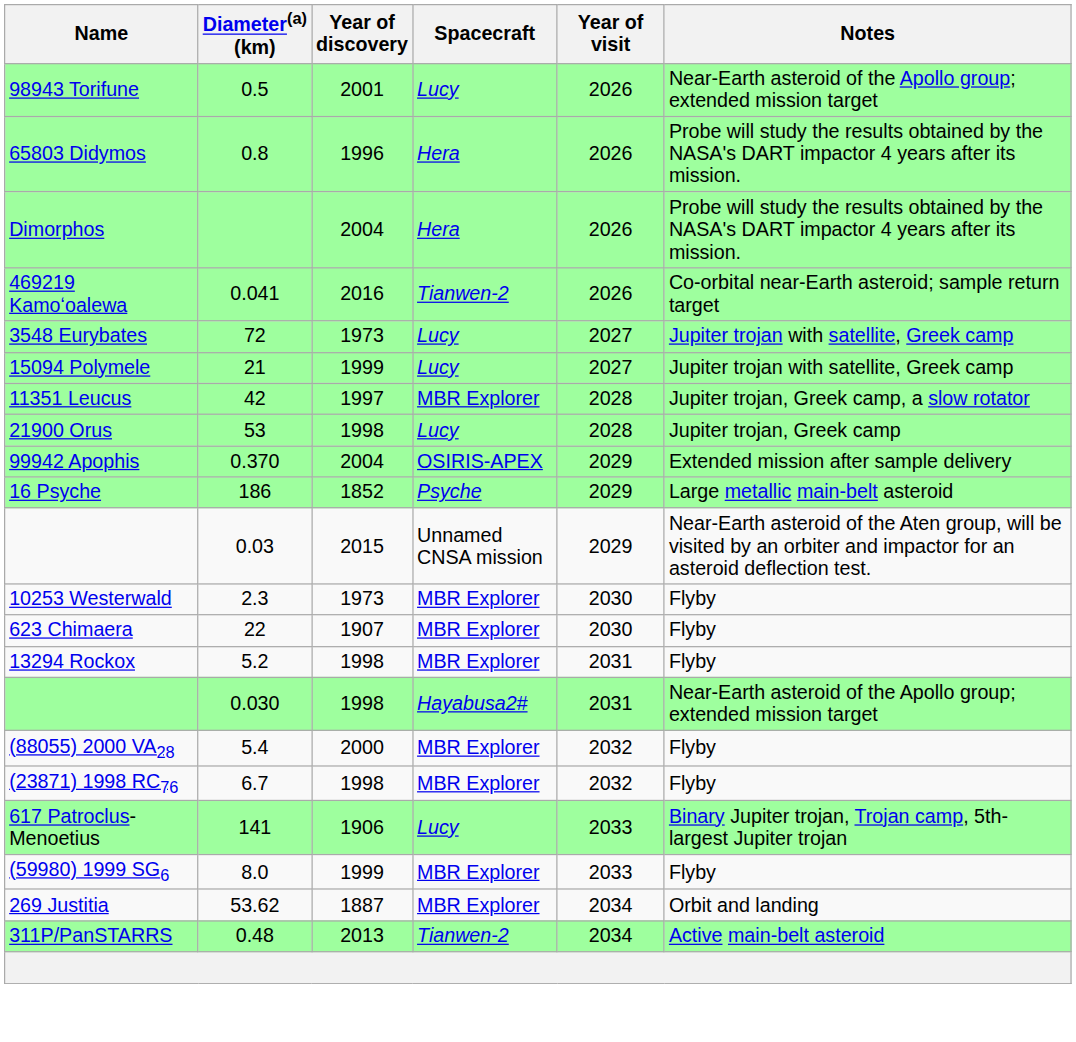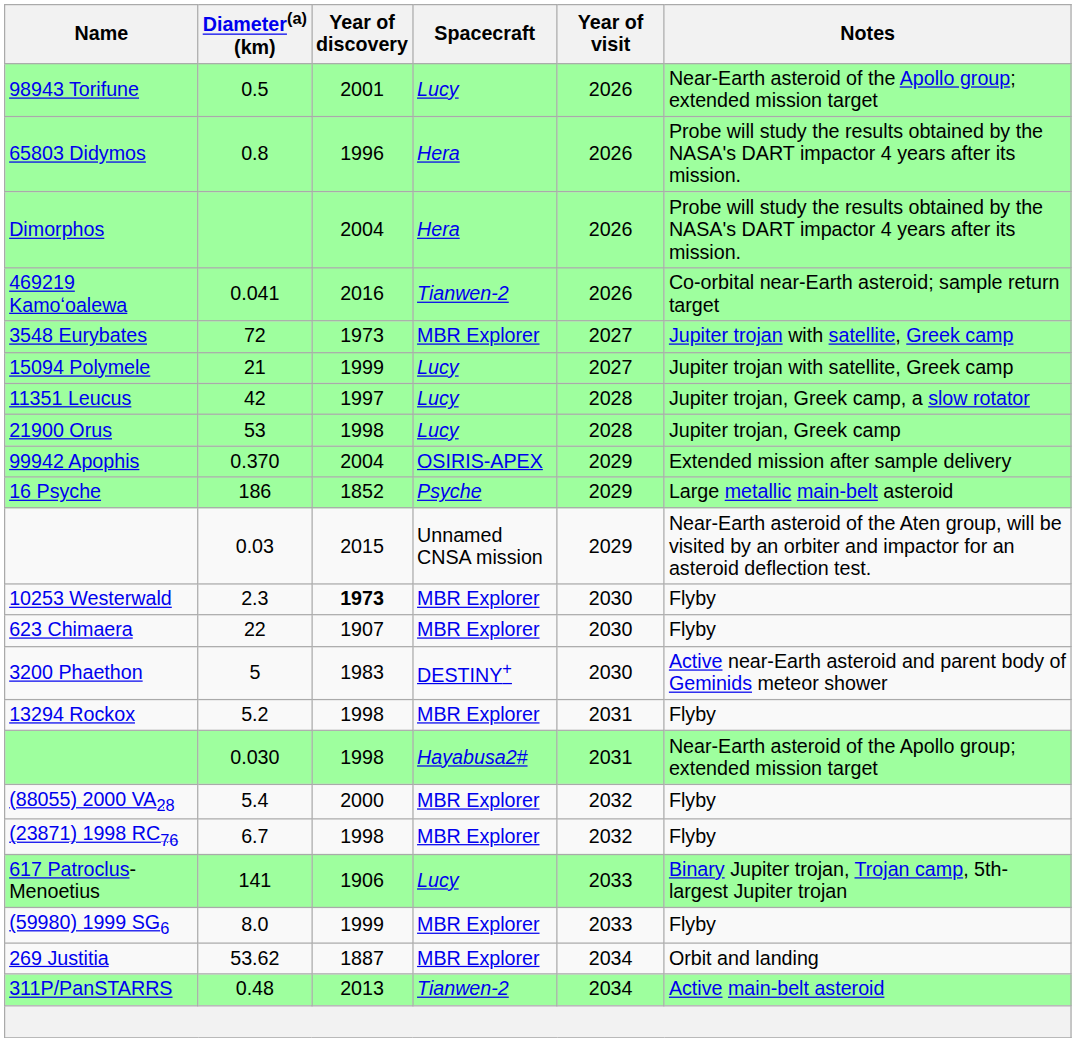 <table class="wikitable sortable">
 <tr>
 <th width=150>Name</th>
 <th><a href='#'>Diameter</a><sup>(a)</sup><br>(km)</th>
 <th>Year of<br>discovery</th>
 <th width=110>Spacecraft</th>
 <th width=80>Year of<br>visit</th>
 <th class=unsortable>Notes</th>
 </tr>
 <tr style="background:#9EFF9E">
 <td><a href='#'>98943 Torifune</a></td>
 <td align=center>0.5</td>
 <td align=center>2001</td>
 <td><em><a href='#'>Lucy</a></em></td>
 <td align=center>2026</td>
 <td>Near-Earth asteroid of the <a href='#'>Apollo group</a>; extended mission target</td>
 </tr>
 <tr style="background:#9EFF9E">
 <td><a href='#'>65803 Didymos</a></td>
 <td align=center>0.8</td>
 <td align=center>1996</td>
 <td><em><a href='#'>Hera</a></em></td>
 <td align=center>2026</td>
 <td>Probe will study the results obtained by the NASA's DART impactor 4 years after its mission.</td>
 </tr>
 <tr style="background:#9EFF9E">
 <td><a href='#'>Dimorphos</a><br></td>
 <td align=center></td>
 <td align=center>2004</td>
 <td><em><a href='#'>Hera</a></em></td>
 <td align=center>2026</td>
 <td>Probe will study the results obtained by the NASA's DART impactor 4 years after its mission.</td>
 </tr>
 <tr style="background:#9EFF9E">
 <td><a href='#'>469219 Kamoʻoalewa</a></td>
 <td align=center>0.041</td>
 <td align=center>2016</td>
 <td><em><a href='#'>Tianwen-2</a></em></td>
 <td align=center>2026</td>
 <td>Co-orbital near-Earth asteroid; sample return target</td>
 </tr>
 <tr style="background:#9EFF9E">
 <td><a href='#'>3548 Eurybates</a></td>
 <td align=center>72</td>
 <td align=center>1973</td>
-<td><em><a href='#'>Lucy</a></em></td>
+<td><a href='#'>MBR Explorer</a></td>
 <td align=center>2027</td>
 <td><a href='#'>Jupiter trojan</a> with <a href='#'>satellite</a>, <a href='#'>Greek camp</a></td>
 </tr>
 <tr style="background:#9EFF9E">
 <td><a href='#'>15094 Polymele</a></td>
 <td align=center>21</td>
 <td align=center>1999</td>
 <td><em><a href='#'>Lucy</a></em></td>
 <td align=center>2027</td>
 <td>Jupiter trojan with satellite, Greek camp</td>
 </tr>
 <tr style="background:#9EFF9E">
 <td><a href='#'>11351 Leucus</a></td>
 <td align=center>42</td>
 <td align=center>1997</td>
-<td><a href='#'>MBR Explorer</a></td>
+<td><em><a href='#'>Lucy</a></em></td>
 <td align=center>2028</td>
 <td>Jupiter trojan, Greek camp, a <a href='#'>slow rotator</a></td>
 </tr>
 <tr style="background:#9EFF9E">
 <td><a href='#'>21900 Orus</a></td>
 <td align=center>53</td>
 <td align=center>1998</td>
 <td><em><a href='#'>Lucy</a></em></td>
 <td align=center>2028</td>
 <td>Jupiter trojan, Greek camp</td>
 </tr>
 <tr style="background:#9EFF9E">
 <td><a href='#'>99942 Apophis</a></td>
 <td align=center>0.370</td>
 <td align=center>2004</td>
 <td><a href='#'>OSIRIS-APEX</a></td>
 <td align=center>2029</td>
 <td>Extended mission after sample delivery</td>
 </tr>
 <tr style="background:#9EFF9E">
 <td><a href='#'>16 Psyche</a></td>
 <td align=center>186</td>
 <td align=center>1852</td>
 <td><em><a href='#'>Psyche</a></em></td>
 <td align=center>2029</td>
 <td>Large <a href='#'>metallic</a> <a href='#'>main-belt</a> asteroid</td>
 </tr>
 <tr>
 <td></td>
 <td align=center>0.03</td>
 <td align=center>2015</td>
 <td>Unnamed CNSA mission</td>
 <td align=center>2029</td>
 <td>Near-Earth asteroid of the Aten group, will be visited by an orbiter and impactor for an asteroid deflection test.</td>
 </tr>
 <tr>
 <td><a href='#'>10253 Westerwald</a></td>
 <td align=center>2.3</td>
-<td align=center>1973</td>
+<td align=center><strong>1973</strong></td>
 <td><a href='#'>MBR Explorer</a></td>
 <td align=center>2030</td>
 <td>Flyby</td>
 </tr>
 <tr>
 <td><a href='#'>623 Chimaera</a></td>
 <td align=center>22</td>
 <td align=center>1907</td>
 <td><a href='#'>MBR Explorer</a></td>
 <td align=center>2030</td>
 <td>Flyby</td>
+</tr>
+<tr>
+<td><a href='#'>3200 Phaethon</a></td>
+<td align=center>5</td>
+<td align=center>1983</td>
+<td><a href='#'>DESTINY<sup>+</sup></a></td>
+<td align=center>2030</td>
+<td><a href='#'>Active</a> near-Earth asteroid and parent body of <a href='#'>Geminids</a> meteor shower</td>
 </tr>
 <tr>
 <td><a href='#'>13294 Rockox</a></td>
 <td align=center>5.2</td>
 <td align=center>1998</td>
 <td><a href='#'>MBR Explorer</a></td>
 <td align=center>2031</td>
 <td>Flyby</td>
 </tr>
 <tr style="background:#9EFF9E">
 <td></td>
 <td align=center>0.030</td>
 <td align=center>1998</td>
 <td><em><a href='#'>Hayabusa2#</a></em></td>
 <td align=center>2031</td>
 <td>Near-Earth asteroid of the Apollo group; extended mission target</td>
 </tr>
 <tr>
 <td><a href='#'>(88055) 2000 VA<sub>28</sub></a></td>
 <td align=center>5.4</td>
 <td align=center>2000</td>
 <td><a href='#'>MBR Explorer</a></td>
 <td align=center>2032</td>
 <td>Flyby</td>
 </tr>
 <tr>
 <td><a href='#'>(23871) 1998 RC<sub>76</sub></a></td>
 <td align=center>6.7</td>
 <td align=center>1998</td>
 <td><a href='#'>MBR Explorer</a></td>
 <td align=center>2032</td>
 <td>Flyby</td>
 </tr>
 <tr style="background:#9EFF9E">
 <td><a href='#'>617 Patroclus</a>-Menoetius</td>
 <td align=center>141</td>
 <td align=center>1906</td>
 <td><em><a href='#'>Lucy</a></em></td>
 <td align=center>2033</td>
 <td><a href='#'>Binary</a> Jupiter trojan, <a href='#'>Trojan camp</a>, 5th-largest Jupiter trojan</td>
 </tr>
 <tr>
 <td><a href='#'>(59980) 1999 SG<sub>6</sub></a></td>
 <td align=center>8.0</td>
 <td align=center>1999</td>
 <td><a href='#'>MBR Explorer</a></td>
 <td align=center>2033</td>
 <td>Flyby</td>
 </tr>
 <tr>
 <td><a href='#'>269 Justitia</a></td>
 <td align=center>53.62</td>
 <td align=center>1887</td>
 <td><a href='#'>MBR Explorer</a></td>
 <td align=center>2034</td>
 <td>Orbit and landing</td>
 </tr>
 <tr style="background:#9EFF9E">
 <td><a href='#'>311P/PanSTARRS</a></td>
 <td align=center>0.48</td>
 <td align=center>2013</td>
 <td><em><a href='#'>Tianwen-2</a></em></td>
 <td align=center>2034</td>
 <td><a href='#'>Active</a> <a href='#'>main-belt asteroid</a></td>
 </tr>
 <tr class="sortbottom">
 <td colspan=6 style="font-size: smaller; background-color: #f2f2f2; padding: 5px 0;"><br></td>
 </tr>
 </table>
